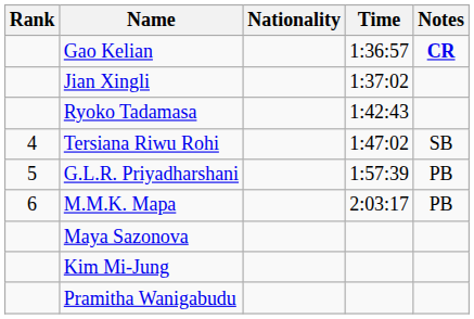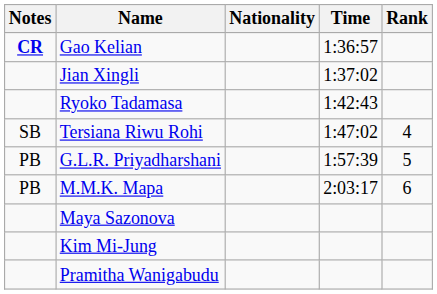 <table class="wikitable sortable" style="text-align:center">
 <tr>
-<th>Rank</th>
+<th>Notes</th>
 <th>Name</th>
 <th>Nationality</th>
 <th>Time</th>
-<th>Notes</th>
+<th>Rank</th>
 </tr>
 <tr>
-<td></td>
+<td><strong><a href='#'>CR</a></strong></td>
 <td align=left><a href='#'>Gao Kelian</a></td>
 <td align=left></td>
 <td>1:36:57</td>
-<td><strong><a href='#'>CR</a></strong></td>
+<td></td>
 </tr>
 <tr>
 <td></td>
 <td align=left><a href='#'>Jian Xingli</a></td>
 <td align=left></td>
 <td>1:37:02</td>
 <td></td>
 </tr>
 <tr>
 <td></td>
 <td align=left><a href='#'>Ryoko Tadamasa</a></td>
 <td align=left></td>
 <td>1:42:43</td>
 <td></td>
 </tr>
 <tr>
-<td>4</td>
+<td>SB</td>
 <td align=left><a href='#'>Tersiana Riwu Rohi</a></td>
 <td align=left></td>
 <td>1:47:02</td>
-<td>SB</td>
+<td>4</td>
 </tr>
 <tr>
-<td>5</td>
+<td>PB</td>
 <td align=left><a href='#'>G.L.R. Priyadharshani</a></td>
 <td align=left></td>
 <td>1:57:39</td>
-<td>PB</td>
+<td>5</td>
 </tr>
 <tr>
-<td>6</td>
+<td>PB</td>
 <td align=left><a href='#'>M.M.K. Mapa</a></td>
 <td align=left></td>
 <td>2:03:17</td>
-<td>PB</td>
+<td>6</td>
 </tr>
 <tr>
 <td></td>
 <td align=left><a href='#'>Maya Sazonova</a></td>
 <td align=left></td>
 <td></td>
 <td></td>
 </tr>
 <tr>
 <td></td>
 <td align=left><a href='#'>Kim Mi-Jung</a></td>
 <td align=left></td>
 <td></td>
 <td></td>
 </tr>
 <tr>
 <td></td>
 <td align=left><a href='#'>Pramitha Wanigabudu</a></td>
 <td align=left></td>
 <td></td>
 <td></td>
 </tr>
 </table>
